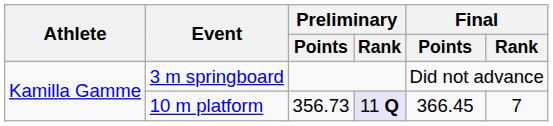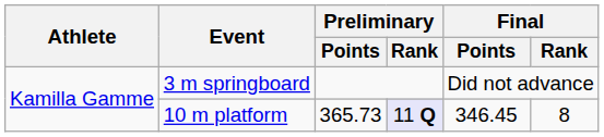 <table class=wikitable style="font-size:90%">
 <tr>
 <th rowspan="2">Athlete</th>
 <th rowspan="2">Event</th>
 <th colspan="2">Preliminary</th>
 <th colspan="2">Final</th>
 </tr>
 <tr style="font-size:95%">
 <th>Points</th>
 <th>Rank</th>
 <th>Points</th>
 <th>Rank</th>
 </tr>
 <tr align=center>
 <td align=left rowspan=2><a href='#'>Kamilla Gamme</a></td>
 <td align=left><a href='#'>3 m springboard</a></td>
 <td colspan=2></td>
 <td colspan=2>Did not advance</td>
 </tr>
 <tr align=center>
 <td align=left><a href='#'>10 m platform</a></td>
-<td>356.73</td>
+<td>365.73</td>
 <td style="background: lavender;">11 <strong>Q</strong></td>
-<td>366.45</td>
-<td>7</td>
+<td>346.45</td>
+<td>8</td>
 </tr>
 </table>
